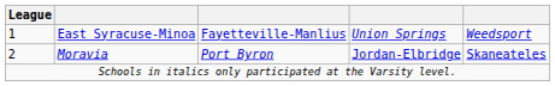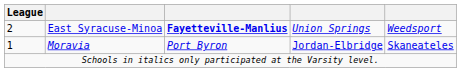 <table class="wikitable">
 <tr>
 <th>League</th>
 <th></th>
 <th></th>
 <th></th>
 <th></th>
 </tr>
 <tr>
-<td>1</td>
+<td>2</td>
 <td><a href='#'>East Syracuse-Minoa</a></td>
-<td><a href='#'>Fayetteville-Manlius</a></td>
+<td><strong><a href='#'>Fayetteville-Manlius</a></strong></td>
 <td><a href='#'><em>Union Springs</em></a></td>
 <td><a href='#'><em>Weedsport</em></a></td>
 </tr>
 <tr>
-<td>2</td>
+<td>1</td>
 <td><em><a href='#'>Moravia</a></em></td>
 <td><a href='#'><em>Port Byron</em></a></td>
 <td><a href='#'>Jordan-Elbridge</a></td>
 <td><a href='#'>Skaneateles</a></td>
 </tr>
 <tr>
 <td colspan="5" style="text-align:center; font-size:85%;"><em>Schools in italics only participated at the Varsity level.</em></td>
 </tr>
 </table>
